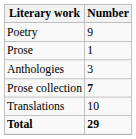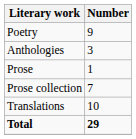 <table class="wikitable">
 <tr>
 <th>Literary work</th>
 <th>Number</th>
 </tr>
 <tr>
 <td>Poetry</td>
 <td>9</td>
 </tr>
 <tr>
+<td>Anthologies</td>
+<td>3</td>
+</tr>
+<tr>
 <td>Prose</td>
 <td>1</td>
 </tr>
 <tr>
-<td>Anthologies</td>
-<td>3</td>
-</tr>
-<tr>
 <td>Prose collection</td>
-<td><strong>7</strong></td>
+<td>7</td>
 </tr>
 <tr>
 <td>Translations</td>
 <td>10</td>
 </tr>
 <tr>
 <td><strong>Total</strong></td>
 <td><strong>29</strong></td>
 </tr>
 <tr>
 </tr>
 </table>
